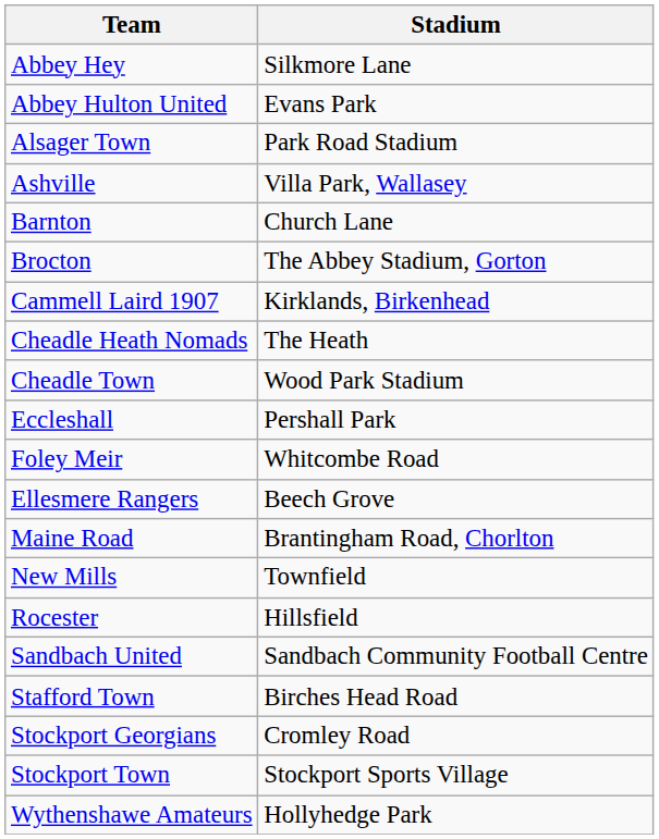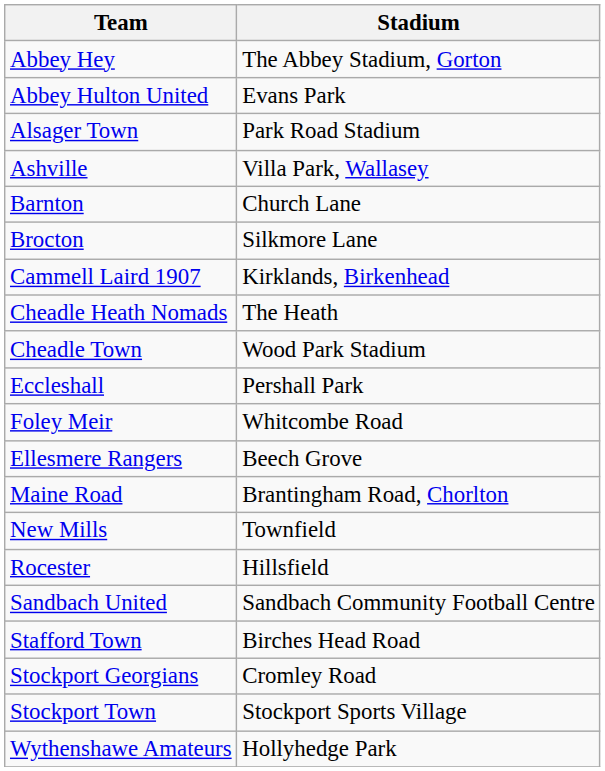 <table class="wikitable">
 <tr>
 <th>Team</th>
 <th>Stadium</th>
 </tr>
 <tr>
 <td><a href='#'>Abbey Hey</a></td>
-<td>Silkmore Lane</td>
+<td>The Abbey Stadium, <a href='#'>Gorton</a></td>
 </tr>
 <tr>
 <td><a href='#'>Abbey Hulton United</a></td>
 <td>Evans Park</td>
 </tr>
 <tr>
 <td><a href='#'>Alsager Town</a></td>
 <td>Park Road Stadium</td>
 </tr>
 <tr>
 <td><a href='#'>Ashville</a></td>
 <td>Villa Park, <a href='#'>Wallasey</a></td>
 </tr>
 <tr>
 <td><a href='#'>Barnton</a></td>
 <td>Church Lane</td>
 </tr>
 <tr>
 <td><a href='#'>Brocton</a></td>
-<td>The Abbey Stadium, <a href='#'>Gorton</a></td>
+<td>Silkmore Lane</td>
 </tr>
 <tr>
 <td><a href='#'>Cammell Laird 1907</a></td>
 <td>Kirklands, <a href='#'>Birkenhead</a></td>
 </tr>
 <tr>
 <td><a href='#'>Cheadle Heath Nomads</a></td>
 <td>The Heath</td>
 </tr>
 <tr>
 <td><a href='#'>Cheadle Town</a></td>
 <td>Wood Park Stadium</td>
 </tr>
 <tr>
 <td><a href='#'>Eccleshall</a></td>
 <td>Pershall Park</td>
 </tr>
 <tr>
 <td><a href='#'>Foley Meir</a></td>
 <td>Whitcombe Road</td>
 </tr>
 <tr>
 <td><a href='#'>Ellesmere Rangers</a></td>
 <td>Beech Grove</td>
 </tr>
 <tr>
 <td><a href='#'>Maine Road</a></td>
 <td>Brantingham Road, <a href='#'>Chorlton</a></td>
 </tr>
 <tr>
 <td><a href='#'>New Mills</a></td>
 <td>Townfield</td>
 </tr>
 <tr>
 <td><a href='#'>Rocester</a></td>
 <td>Hillsfield</td>
 </tr>
 <tr>
 <td><a href='#'>Sandbach United</a></td>
 <td>Sandbach Community Football Centre</td>
 </tr>
 <tr>
 <td><a href='#'>Stafford Town</a></td>
 <td>Birches Head Road</td>
 </tr>
 <tr>
 <td><a href='#'>Stockport Georgians</a></td>
 <td>Cromley Road</td>
 </tr>
 <tr>
 <td><a href='#'>Stockport Town</a></td>
 <td>Stockport Sports Village</td>
 </tr>
 <tr>
 <td><a href='#'>Wythenshawe Amateurs</a></td>
 <td>Hollyhedge Park</td>
 </tr>
 </table>
